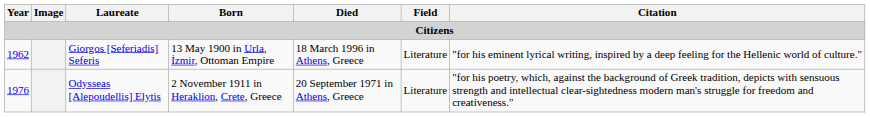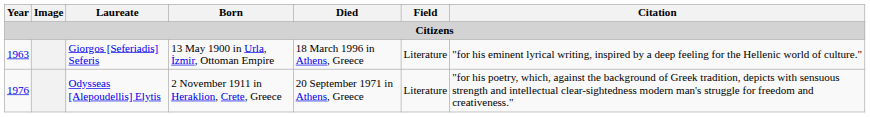 <table class="wikitable sortable">
 <tr>
 <th>Year</th>
 <th class="unportable">Image</th>
 <th>Laureate</th>
 <th>Born</th>
 <th>Died</th>
 <th>Field</th>
 <th>Citation</th>
 </tr>
 <tr>
 <td colspan=8 align=center style="background:lightgray;white-space:nowrap"><strong>Citizens</strong></td>
 </tr>
 <tr>
-<td style="text-align:center;"><a href='#'>1962</a></td>
+<td style="text-align:center;"><a href='#'>1963</a></td>
 <th scope="row"></th>
 <td><a href='#'>Giorgos [Seferiadis] Seferis</a></td>
 <td>13 May 1900 in <a href='#'>Urla</a>, <a href='#'>İzmir</a>, Ottoman Empire</td>
 <td>18 March 1996 in <a href='#'>Athens</a>, Greece</td>
 <td>Literature</td>
 <td>"for his eminent lyrical writing, inspired by a deep feeling for the Hellenic world of culture."</td>
 </tr>
 <tr>
 <td style="text-align:center;"><a href='#'>1976</a></td>
 <th scope="row"></th>
 <td><a href='#'>Odysseas [Alepoudellis] Elytis</a></td>
 <td>2 November 1911 in <a href='#'>Heraklion</a>, <a href='#'>Crete</a>, Greece</td>
 <td>20 September 1971 in <a href='#'>Athens</a>, Greece</td>
 <td>Literature</td>
 <td>"for his poetry, which, against the background of Greek tradition, depicts with sensuous strength and intellectual clear-sightedness modern man's struggle for freedom and creativeness."</td>
 </tr>
 </table>
